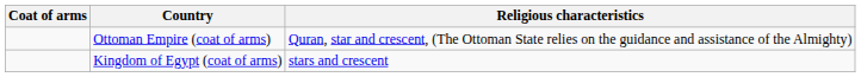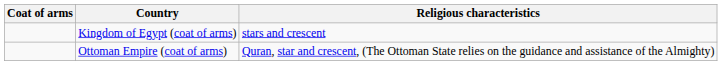 <table class="wikitable">
 <tr>
 <th><strong>Coat of arms</strong></th>
 <th><strong>Country</strong></th>
 <th><strong>Religious characteristics</strong></th>
 </tr>
 <tr>
 <td></td>
+<td><a href='#'>Kingdom of Egypt</a> (<a href='#'>coat of arms</a>)</td>
+<td><a href='#'>stars and crescent</a></td>
+</tr>
+<tr>
+<td></td>
 <td><a href='#'>Ottoman Empire</a> (<a href='#'>coat of arms</a>)</td>
 <td><a href='#'>Quran</a>, <a href='#'>star and crescent</a>,  (The Ottoman State relies on the guidance and assistance of the Almighty)</td>
 </tr>
-<tr>
-<td></td>
-<td><a href='#'>Kingdom of Egypt</a> (<a href='#'>coat of arms</a>)</td>
-<td><a href='#'>stars and crescent</a></td>
-</tr>
 </table>
